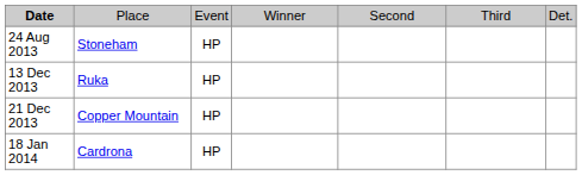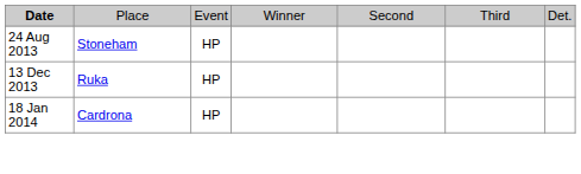 <table cellpadding="3" cellspacing="0" border="1" style="background:#ffffff; font-size:90%; border:grey solid 1px; border-collapse:collapse;">
 <tr style="background:#ccc; text-align:center;">
 <th style="width:120px;">Date</th>
 <td style="width:200px;">Place</td>
 <td style="width:15px;">Event</td>
 <td style="width:200px;">Winner</td>
 <td style="width:200px;">Second</td>
 <td style="width:200px;">Third</td>
 <td style="width:15px;">Det.</td>
 </tr>
 <tr align="left">
 <td>24 Aug 2013</td>
 <td> <a href='#'>Stoneham</a></td>
 <td align=center>HP</td>
 <td></td>
 <td></td>
 <td></td>
 <td></td>
 </tr>
 <tr align="left">
 <td>13 Dec 2013</td>
 <td> <a href='#'>Ruka</a></td>
 <td align=center>HP</td>
 <td></td>
 <td></td>
 <td></td>
 <td></td>
 </tr>
 <tr align="left">
-<td>21 Dec 2013</td>
-<td> <a href='#'>Copper Mountain</a></td>
-<td align=center>HP</td>
-<td></td>
-<td></td>
-<td></td>
-<td></td>
-</tr>
-<tr align="left">
 <td>18 Jan 2014</td>
 <td> <a href='#'>Cardrona</a></td>
 <td align=center>HP</td>
 <td></td>
 <td></td>
 <td></td>
 <td></td>
 </tr>
 </table>
